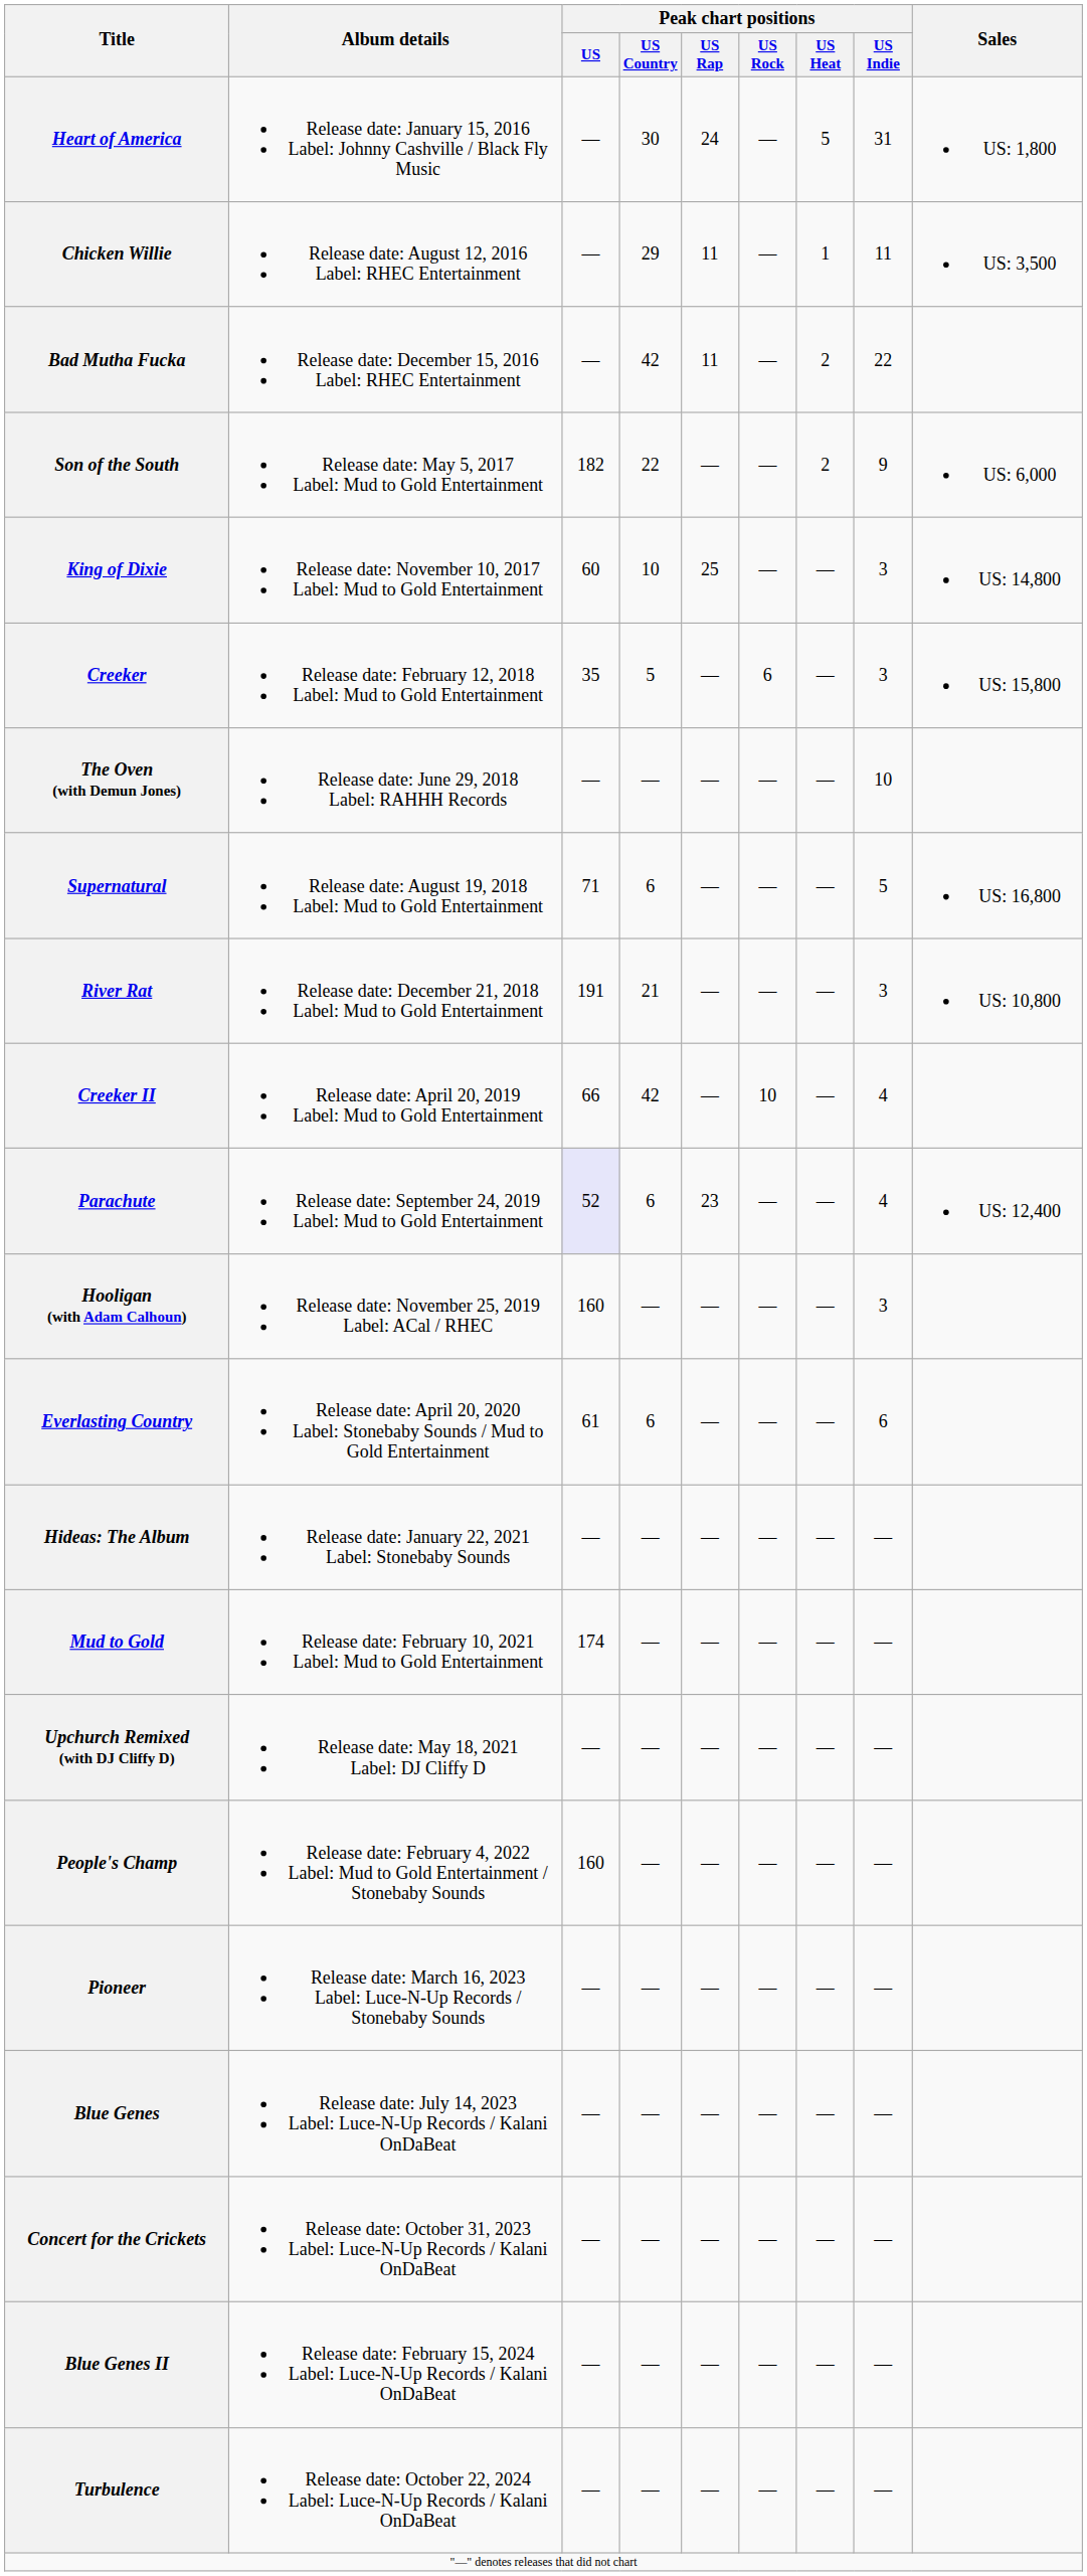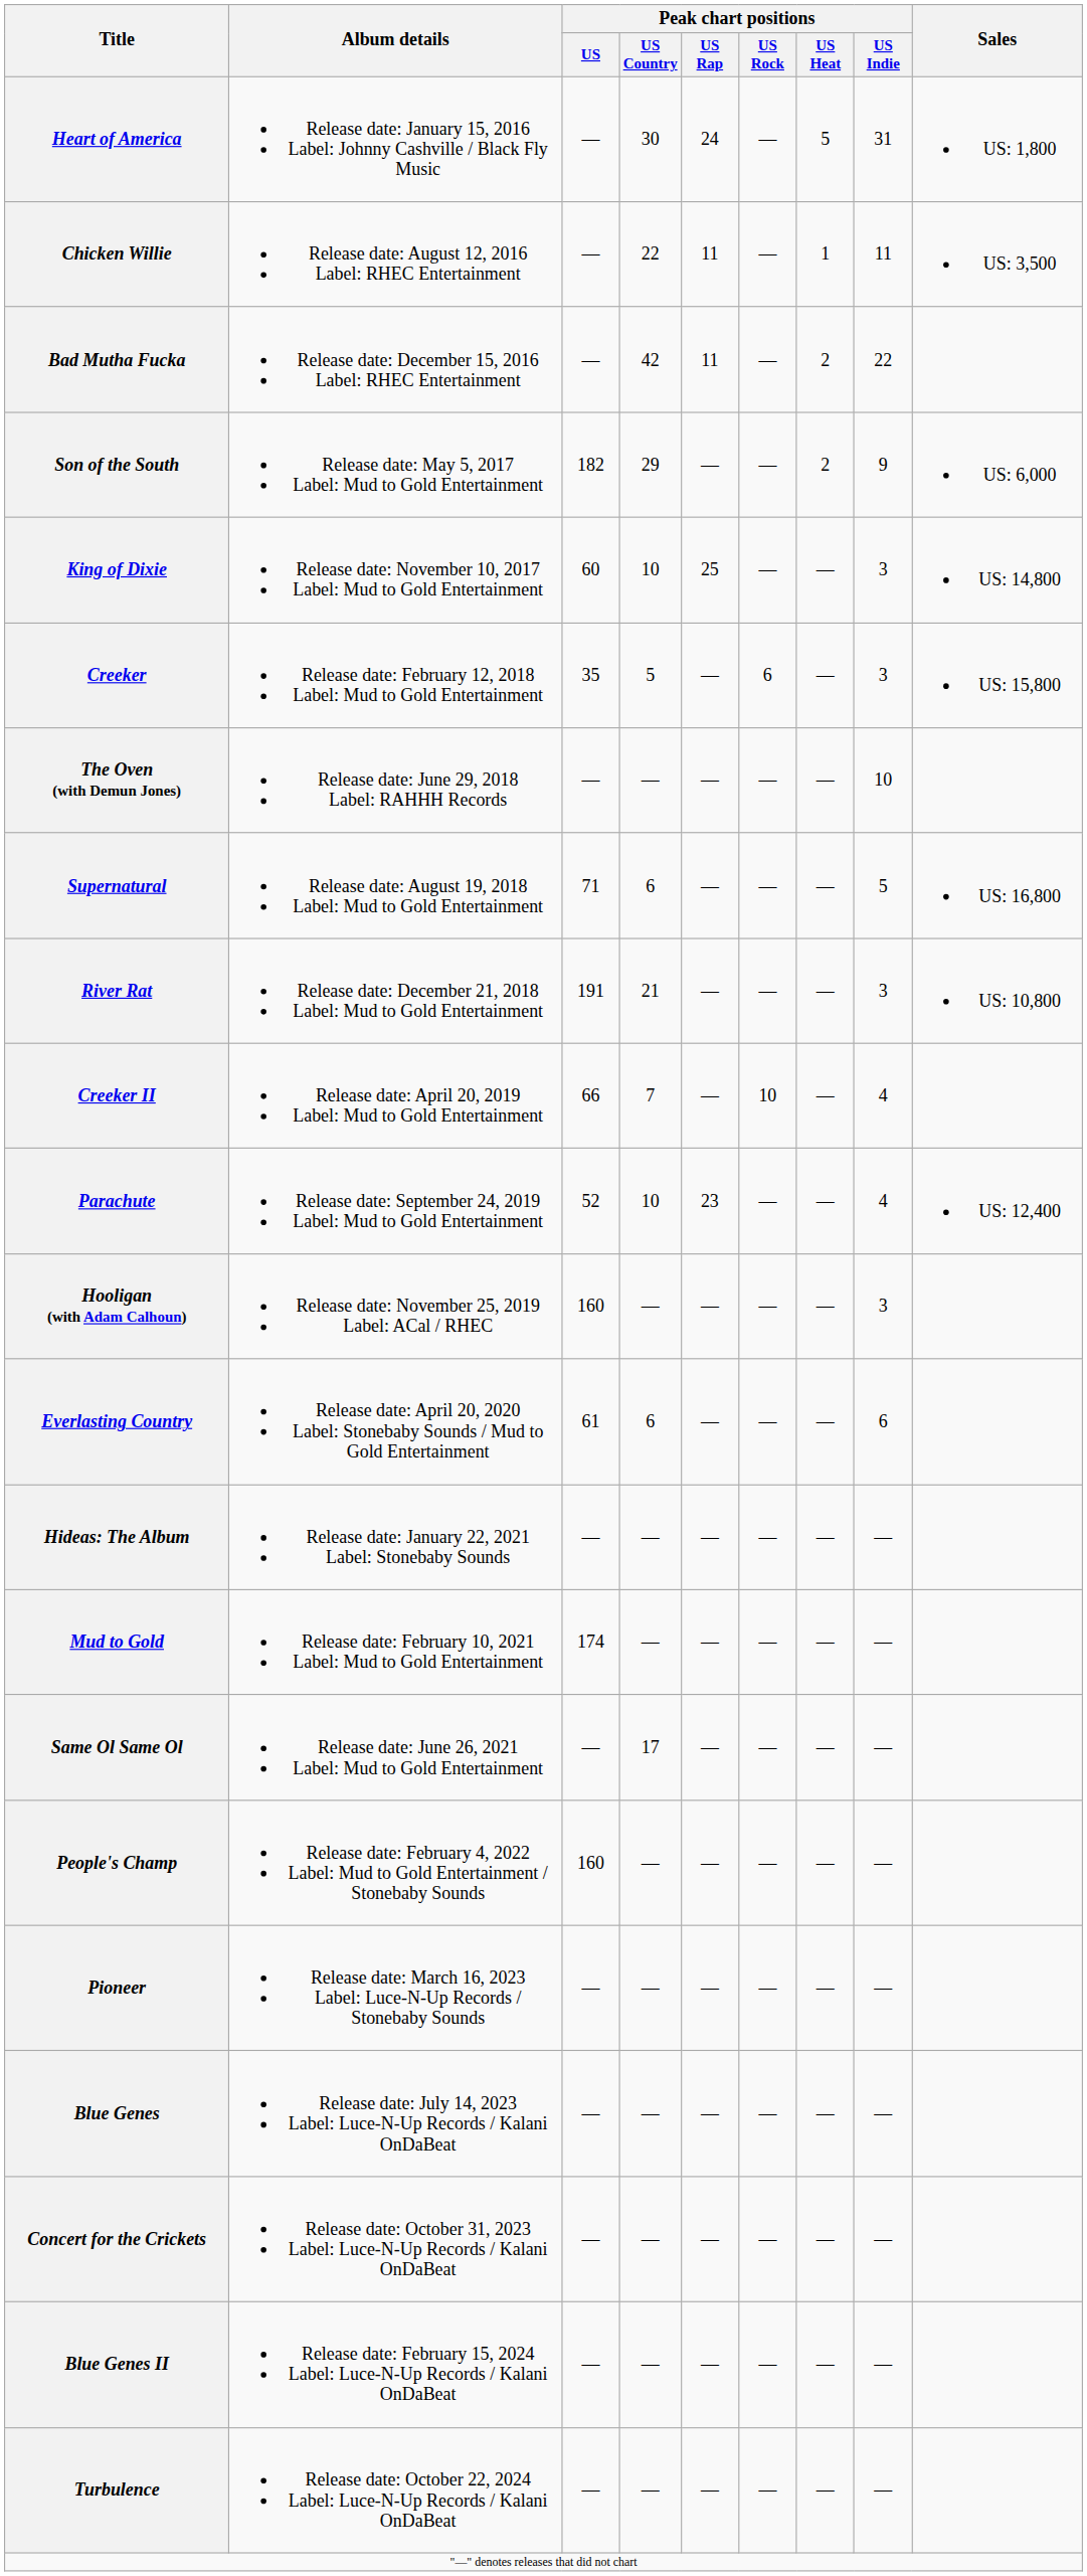 <table class="wikitable plainrowheaders" style="text-align:center;">
 <tr>
 <th rowspan="2" style="width:12em;">Title</th>
 <th rowspan="2" style="width:18em;">Album details</th>
 <th colspan="6">Peak chart positions</th>
 <th rowspan="2" style="width:9em;">Sales</th>
 </tr>
 <tr style="font-size:smaller;">
 <th width="45"><a href='#'>US</a><br></th>
 <th width="45"><a href='#'>US Country</a><br></th>
 <th width="45"><a href='#'>US<br>Rap</a><br></th>
 <th width="45"><a href='#'>US<br>Rock</a><br></th>
 <th width="45"><a href='#'>US<br>Heat</a><br></th>
 <th width="45"><a href='#'>US<br>Indie</a><br></th>
 </tr>
 <tr>
 <th scope="row"><em><a href='#'>Heart of America</a></em></th>
 <td><br><ul><li>Release date: January 15, 2016</li><li>Label: Johnny Cashville / Black Fly Music</li></ul></td>
 <td>—</td>
 <td>30</td>
 <td>24</td>
 <td>—</td>
 <td>5</td>
 <td>31</td>
 <td><br><ul><li>US: 1,800</li></ul></td>
 </tr>
 <tr>
 <th scope="row"><em>Chicken Willie</em></th>
 <td><br><ul><li>Release date: August 12, 2016</li><li>Label: RHEC Entertainment</li></ul></td>
 <td>—</td>
-<td>29</td>
+<td>22</td>
 <td>11</td>
 <td>—</td>
 <td>1</td>
 <td>11</td>
 <td><br><ul><li>US: 3,500</li></ul></td>
 </tr>
 <tr>
 <th scope="row"><em>Bad Mutha Fucka</em></th>
 <td><br><ul><li>Release date: December 15, 2016</li><li>Label: RHEC Entertainment</li></ul></td>
 <td>—</td>
 <td>42</td>
 <td>11</td>
 <td>—</td>
 <td>2</td>
 <td>22</td>
 <td></td>
 </tr>
 <tr>
 <th scope="row"><em>Son of the South</em></th>
 <td><br><ul><li>Release date: May 5, 2017</li><li>Label: Mud to Gold Entertainment</li></ul></td>
 <td>182</td>
-<td>22</td>
+<td>29</td>
 <td>—</td>
 <td>—</td>
 <td>2</td>
 <td>9</td>
 <td><br><ul><li>US: 6,000</li></ul></td>
 </tr>
 <tr>
 <th scope="row"><em><a href='#'>King of Dixie</a></em></th>
 <td><br><ul><li>Release date: November 10, 2017</li><li>Label: Mud to Gold Entertainment</li></ul></td>
 <td>60</td>
 <td>10</td>
 <td>25</td>
 <td>—</td>
 <td>—</td>
 <td>3</td>
 <td><br><ul><li>US: 14,800</li></ul></td>
 </tr>
 <tr>
 <th scope="row"><em><a href='#'>Creeker</a></em></th>
 <td><br><ul><li>Release date: February 12, 2018</li><li>Label: Mud to Gold Entertainment</li></ul></td>
 <td>35</td>
 <td>5</td>
 <td>—</td>
 <td>6</td>
 <td>—</td>
 <td>3</td>
 <td><br><ul><li>US: 15,800</li></ul></td>
 </tr>
 <tr>
 <th scope="row"><em>The Oven</em><br><small>(with Demun Jones)</small></th>
 <td><br><ul><li>Release date: June 29, 2018</li><li>Label: RAHHH Records</li></ul></td>
 <td>—</td>
 <td>—</td>
 <td>—</td>
 <td>—</td>
 <td>—</td>
 <td>10</td>
 <td></td>
 </tr>
 <tr>
 <th scope="row"><em><a href='#'>Supernatural</a></em></th>
 <td><br><ul><li>Release date: August 19, 2018</li><li>Label: Mud to Gold Entertainment</li></ul></td>
 <td>71</td>
 <td>6</td>
 <td>—</td>
 <td>—</td>
 <td>—</td>
 <td>5</td>
 <td><br><ul><li>US: 16,800</li></ul></td>
 </tr>
 <tr>
 <th scope="row"><em><a href='#'>River Rat</a></em></th>
 <td><br><ul><li>Release date: December 21, 2018</li><li>Label: Mud to Gold Entertainment</li></ul></td>
 <td>191</td>
 <td>21</td>
 <td>—</td>
 <td>—</td>
 <td>—</td>
 <td>3</td>
 <td><br><ul><li>US: 10,800</li></ul></td>
 </tr>
 <tr>
 <th scope="row"><em><a href='#'>Creeker II</a></em></th>
 <td><br><ul><li>Release date: April 20, 2019</li><li>Label: Mud to Gold Entertainment</li></ul></td>
 <td>66</td>
-<td>42</td>
+<td>7</td>
 <td>—</td>
 <td>10</td>
 <td>—</td>
 <td>4</td>
 <td></td>
 </tr>
 <tr>
 <th scope="row"><em><a href='#'>Parachute</a></em></th>
 <td><br><ul><li>Release date: September 24, 2019</li><li>Label: Mud to Gold Entertainment</li></ul></td>
-<td style="background: lavender;">52</td>
-<td>6</td>
+<td>52</td>
+<td>10</td>
 <td>23</td>
 <td>—</td>
 <td>—</td>
 <td>4</td>
 <td><br><ul><li>US: 12,400</li></ul></td>
 </tr>
 <tr>
 <th scope="row"><em>Hooligan</em><br><small>(with <a href='#'>Adam Calhoun</a>)</small></th>
 <td><br><ul><li>Release date: November 25, 2019</li><li>Label: ACal / RHEC</li></ul></td>
 <td>160<br></td>
 <td>—</td>
 <td>—</td>
 <td>—</td>
 <td>—</td>
 <td>3</td>
 <td></td>
 </tr>
 <tr>
 <th scope="row"><em><a href='#'>Everlasting Country</a></em></th>
 <td><br><ul><li>Release date: April 20, 2020</li><li>Label: Stonebaby Sounds / Mud to Gold Entertainment</li></ul></td>
 <td>61</td>
 <td>6<br></td>
 <td>—</td>
 <td>—</td>
 <td>—</td>
 <td>6</td>
 <td></td>
 </tr>
 <tr>
 <th scope="row"><em>Hideas: The Album</em></th>
 <td><br><ul><li>Release date: January 22, 2021</li><li>Label: Stonebaby Sounds</li></ul></td>
 <td>—</td>
 <td>—</td>
 <td>—</td>
 <td>—</td>
 <td>—</td>
 <td>—</td>
 <td></td>
 </tr>
 <tr>
 <th scope="row"><em><a href='#'>Mud to Gold</a></em></th>
 <td><br><ul><li>Release date: February 10, 2021</li><li>Label: Mud to Gold Entertainment</li></ul></td>
 <td>174<br></td>
 <td>—</td>
 <td>—</td>
 <td>—</td>
 <td>—</td>
 <td>—</td>
 <td></td>
 </tr>
 <tr>
-<th scope="row"><em>Upchurch Remixed</em><br><small>(with DJ Cliffy D)</small></th>
-<td><br><ul><li>Release date: May 18, 2021</li><li>Label: DJ Cliffy D</li></ul></td>
+<th scope="row"><em>Same Ol Same Ol</em></th>
+<td><br><ul><li>Release date: June 26, 2021</li><li>Label: Mud to Gold Entertainment</li></ul></td>
 <td>—</td>
-<td>—</td>
+<td>17</td>
 <td>—</td>
 <td>—</td>
 <td>—</td>
 <td>—</td>
 <td></td>
 </tr>
 <tr>
 <th scope="row"><em>People's Champ</em></th>
 <td><br><ul><li>Release date: February 4, 2022</li><li>Label: Mud to Gold Entertainment / Stonebaby Sounds</li></ul></td>
 <td>160<br></td>
 <td>—</td>
 <td>—</td>
 <td>—</td>
 <td>—</td>
 <td>—</td>
 <td></td>
 </tr>
 <tr>
 <th scope="row"><em>Pioneer</em></th>
 <td><br><ul><li>Release date: March 16, 2023</li><li>Label: Luce-N-Up Records / Stonebaby Sounds</li></ul></td>
 <td>—</td>
 <td>—</td>
 <td>—</td>
 <td>—</td>
 <td>—</td>
 <td>—</td>
 <td></td>
 </tr>
 <tr>
 <th scope="row"><em>Blue Genes</em></th>
 <td><br><ul><li>Release date: July 14, 2023</li><li>Label:  Luce-N-Up Records / Kalani OnDaBeat</li></ul></td>
 <td>—</td>
 <td>—</td>
 <td>—</td>
 <td>—</td>
 <td>—</td>
 <td>—</td>
 <td></td>
 </tr>
 <tr>
 <th scope="row"><em>Concert for the Crickets</em></th>
 <td><br><ul><li>Release date: October 31, 2023</li><li>Label: Luce-N-Up Records / Kalani OnDaBeat</li></ul></td>
 <td>—</td>
 <td>—</td>
 <td>—</td>
 <td>—</td>
 <td>—</td>
 <td>—</td>
 <td></td>
 </tr>
 <tr>
 <th scope="row"><em>Blue Genes II</em></th>
 <td><br><ul><li>Release date: February 15, 2024</li><li>Label: Luce-N-Up Records / Kalani OnDaBeat</li></ul></td>
 <td>—</td>
 <td>—</td>
 <td>—</td>
 <td>—</td>
 <td>—</td>
 <td>—</td>
 <td></td>
 </tr>
 <tr>
 <th scope="row"><em>Turbulence</em></th>
 <td><br><ul><li>Release date: October 22, 2024</li><li>Label: Luce-N-Up Records / Kalani OnDaBeat</li></ul></td>
 <td>—</td>
 <td>—</td>
 <td>—</td>
 <td>—</td>
 <td>—</td>
 <td>—</td>
 <td></td>
 </tr>
 <tr>
 <td colspan="9" style="font-size:8pt">"—" denotes releases that did not chart</td>
 </tr>
 </table>
